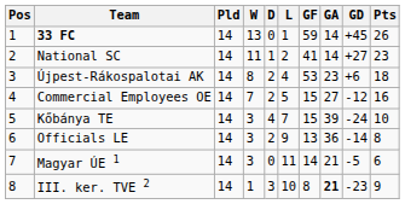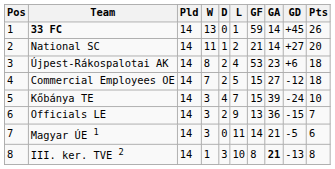 <table class="wikitable sortable mw-collapsible" style=" font-size: 87%;">
 <tr>
 <th>Pos</th>
 <th>Team</th>
 <th>Pld</th>
 <th>W</th>
 <th>D</th>
 <th>L</th>
 <th>GF</th>
 <th>GA</th>
 <th>GD</th>
 <th>Pts</th>
 </tr>
 <tr>
 <td>1</td>
 <td><strong>33 FC</strong></td>
 <td>14</td>
 <td>13</td>
 <td>0</td>
 <td>1</td>
 <td>59</td>
 <td>14</td>
 <td>+45</td>
 <td>26</td>
 </tr>
 <tr>
 <td>2</td>
 <td>National SC</td>
 <td>14</td>
 <td>11</td>
 <td>1</td>
 <td>2</td>
-<td>41</td>
+<td>21</td>
 <td>14</td>
 <td>+27</td>
-<td>23</td>
+<td>20</td>
 </tr>
 <tr>
 <td>3</td>
 <td>Újpest-Rákospalotai AK</td>
 <td>14</td>
 <td>8</td>
 <td>2</td>
 <td>4</td>
 <td>53</td>
 <td>23</td>
 <td>+6</td>
 <td>18</td>
 </tr>
 <tr>
 <td>4</td>
 <td>Commercial Employees OE</td>
 <td>14</td>
 <td>7</td>
 <td>2</td>
 <td>5</td>
 <td>15</td>
 <td>27</td>
 <td>-12</td>
-<td>16</td>
+<td>18</td>
 </tr>
 <tr>
 <td>5</td>
 <td>Kőbánya TE</td>
 <td>14</td>
 <td>3</td>
 <td>4</td>
 <td>7</td>
 <td>15</td>
 <td>39</td>
 <td>-24</td>
 <td>10</td>
 </tr>
 <tr>
 <td>6</td>
 <td>Officials LE</td>
 <td>14</td>
 <td>3</td>
 <td>2</td>
 <td>9</td>
 <td>13</td>
 <td>36</td>
-<td>-14</td>
-<td>8</td>
+<td>-15</td>
+<td>7</td>
 </tr>
 <tr>
 <td>7</td>
 <td>Magyar ÚE <sup>1</sup></td>
 <td>14</td>
 <td>3</td>
 <td>0</td>
 <td>11</td>
 <td>14</td>
 <td>21</td>
 <td>-5</td>
 <td>6</td>
 </tr>
 <tr>
 <td>8</td>
 <td>III. ker. TVE <sup>2</sup></td>
 <td>14</td>
 <td>1</td>
 <td>3</td>
 <td>10</td>
 <td>8</td>
 <td><strong>21</strong></td>
-<td>-23</td>
-<td>9</td>
+<td>-13</td>
+<td>8</td>
 </tr>
 </table>
